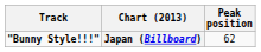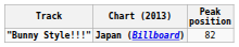 <table class="wikitable sortable plainrowheaders" border="1">
 <tr>
 <th>Track</th>
 <th>Chart (2013)</th>
 <th>Peak<br>position</th>
 </tr>
 <tr>
 <td><strong>"Bunny Style!!!"</strong></td>
 <th scope="row">Japan (<em><a href='#'>Billboard</a></em>)</th>
-<td align="center">62</td>
+<td align="center">82</td>
 </tr>
 </table>
